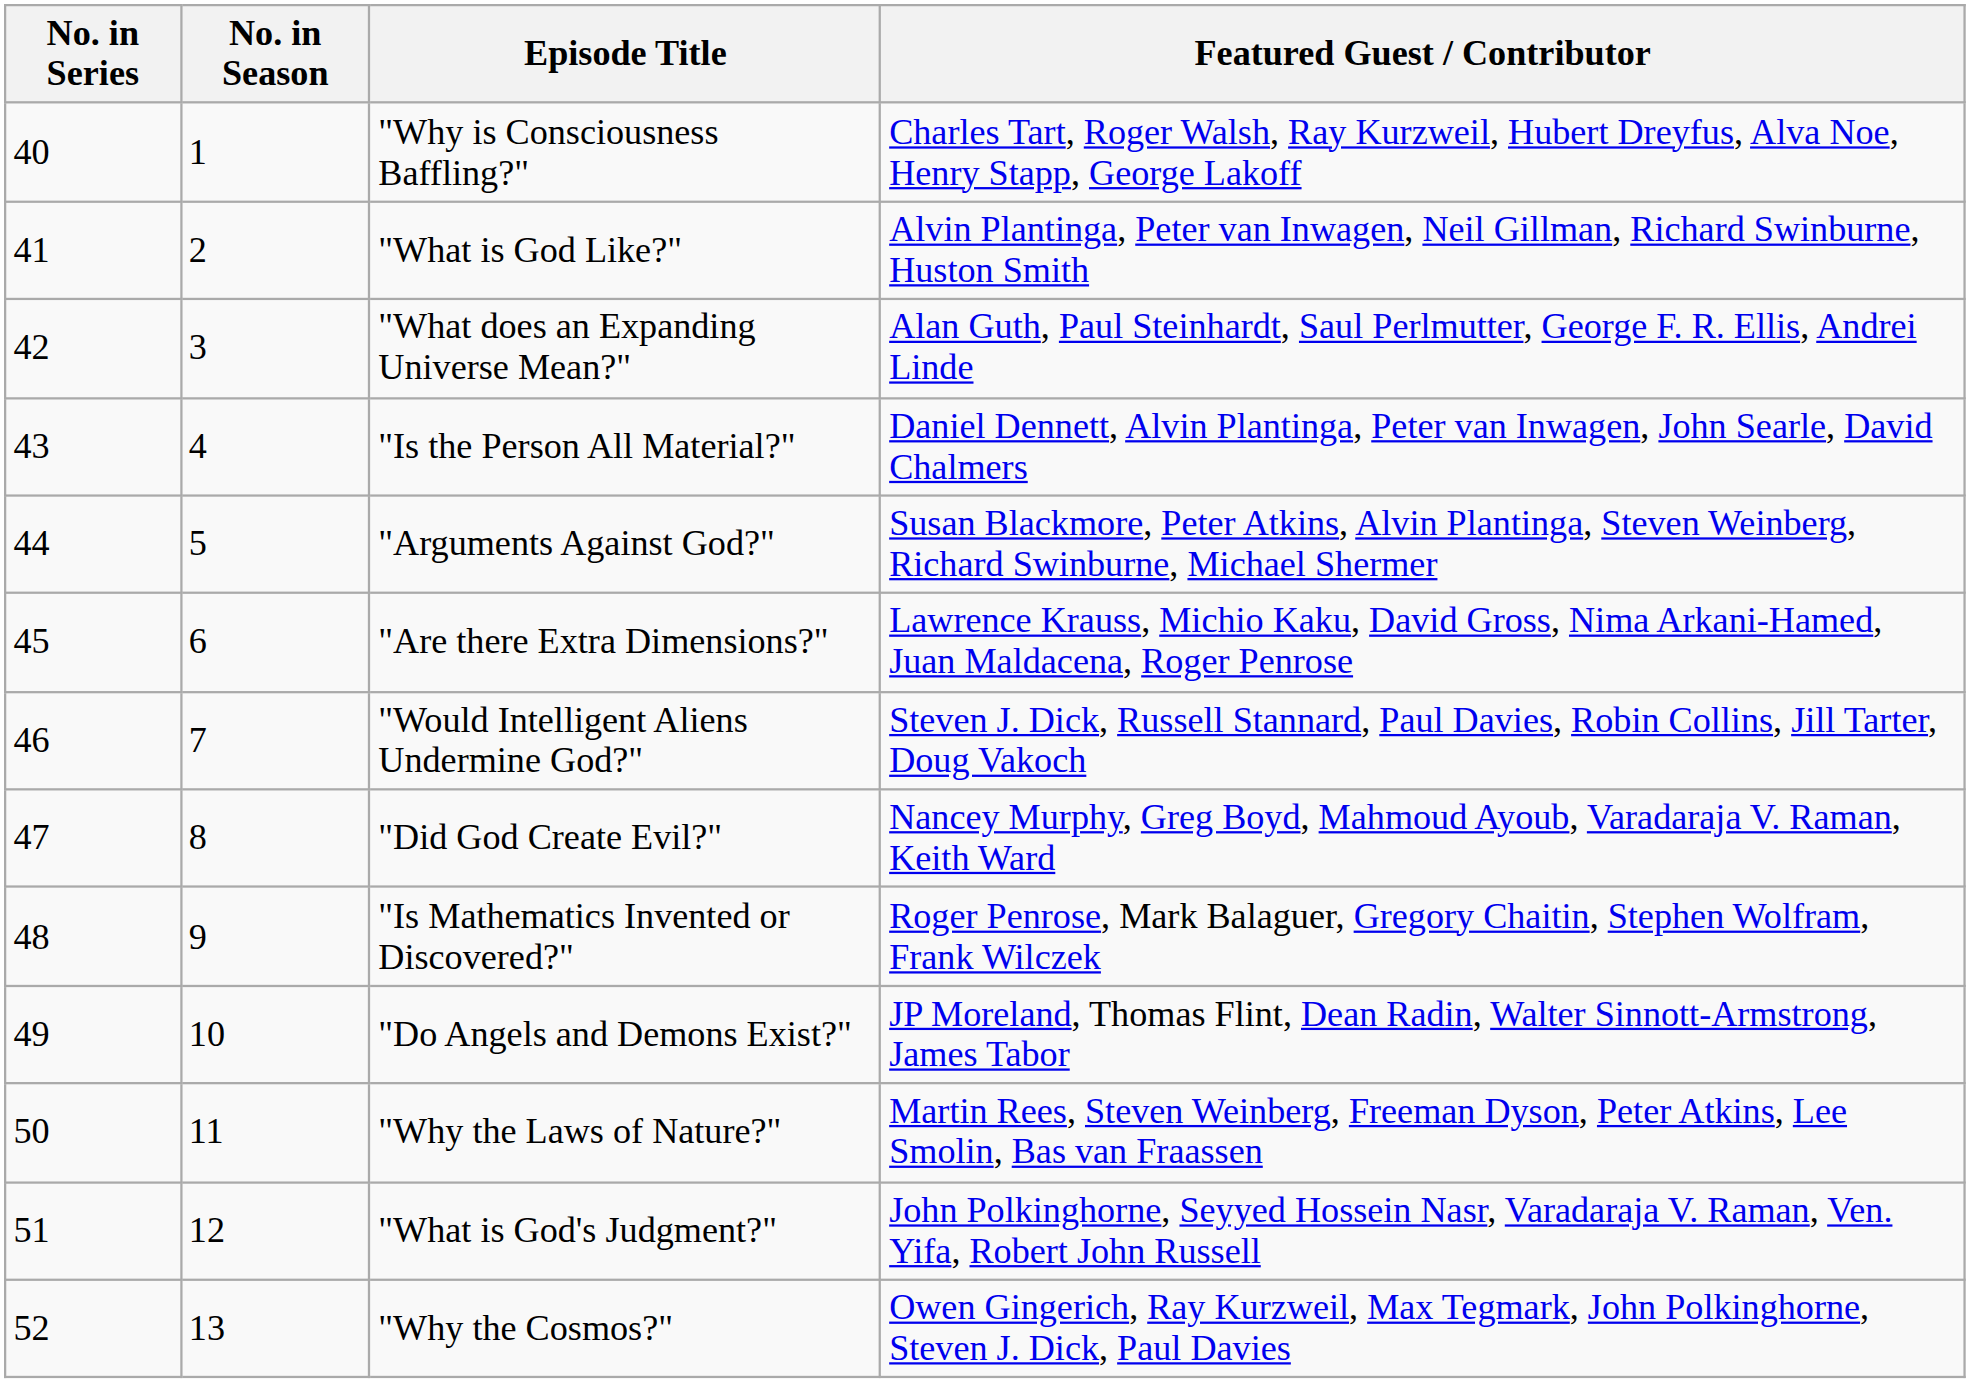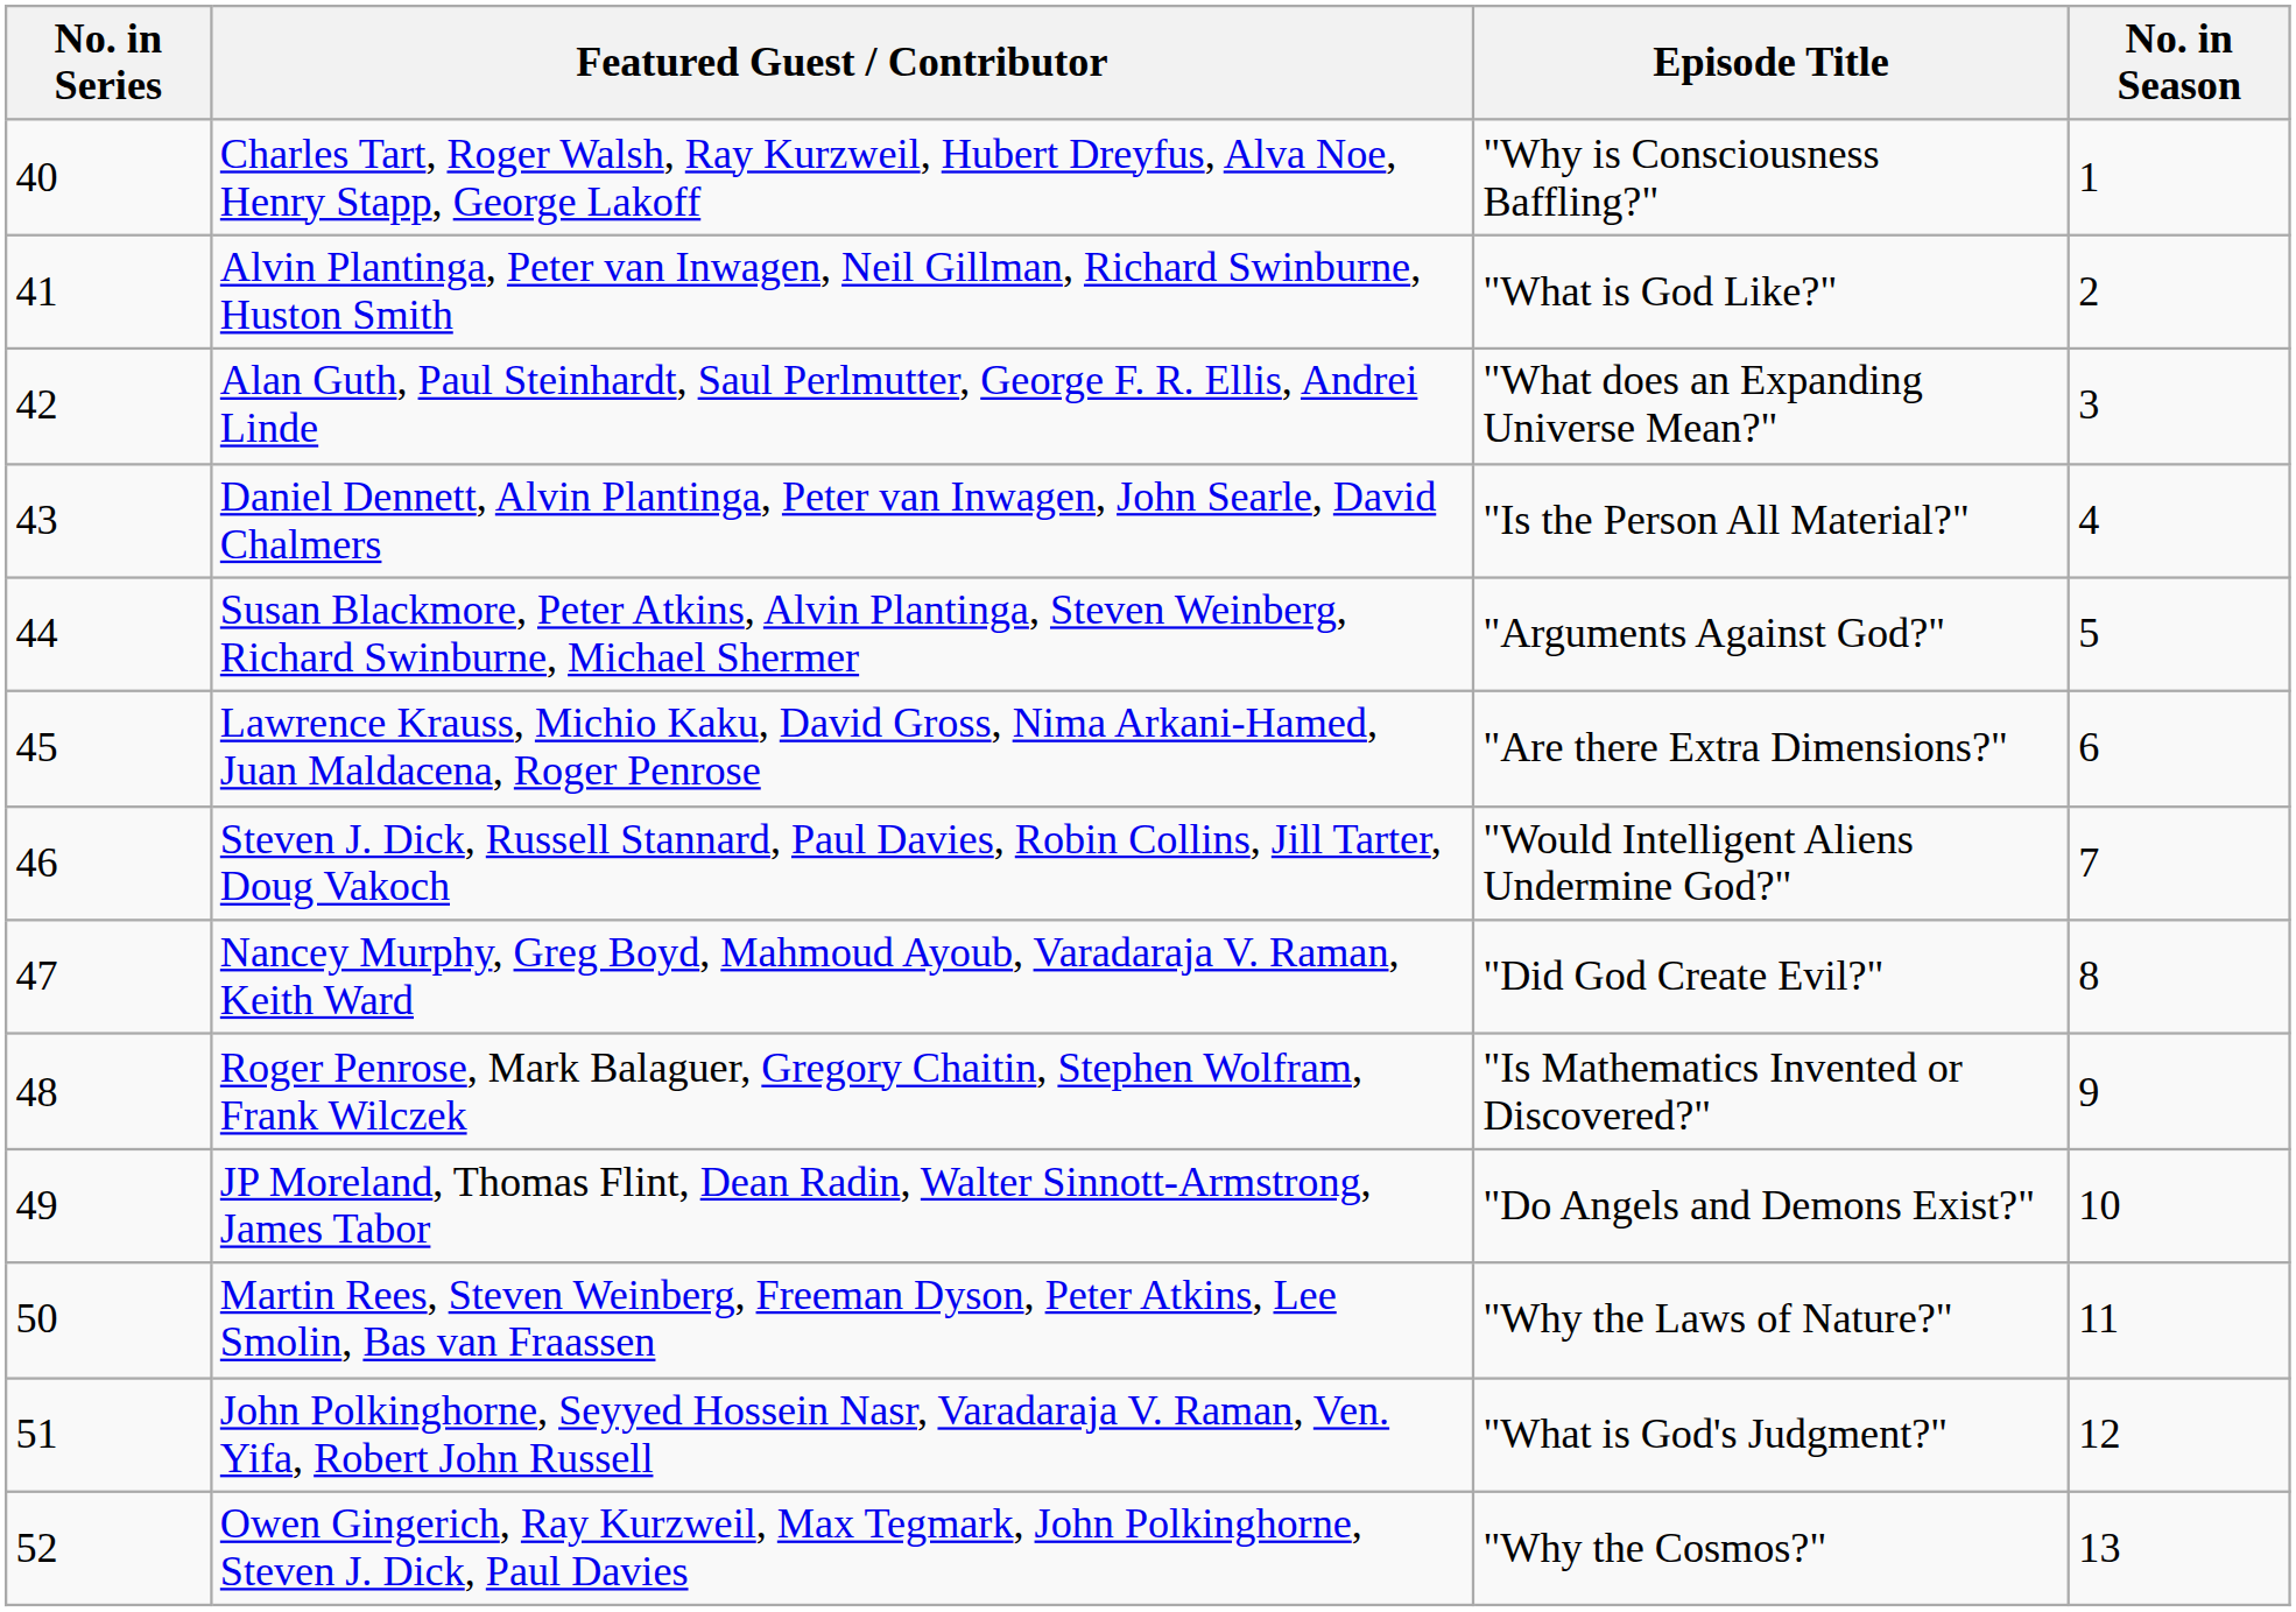 <table class="wikitable">
 <tr>
 <th>No. in Series</th>
+<th>Featured Guest / Contributor</th>
+<th>Episode Title</th>
 <th>No. in Season</th>
-<th>Episode Title</th>
-<th>Featured Guest / Contributor</th>
 </tr>
 <tr>
 <td>40</td>
+<td><a href='#'>Charles Tart</a>, <a href='#'>Roger Walsh</a>, <a href='#'>Ray Kurzweil</a>, <a href='#'>Hubert Dreyfus</a>, <a href='#'>Alva Noe</a>, <a href='#'>Henry Stapp</a>, <a href='#'>George Lakoff</a></td>
+<td>"Why is Consciousness Baffling?"</td>
 <td>1</td>
-<td>"Why is Consciousness Baffling?"</td>
-<td><a href='#'>Charles Tart</a>, <a href='#'>Roger Walsh</a>, <a href='#'>Ray Kurzweil</a>, <a href='#'>Hubert Dreyfus</a>, <a href='#'>Alva Noe</a>, <a href='#'>Henry Stapp</a>, <a href='#'>George Lakoff</a></td>
 </tr>
 <tr>
 <td>41</td>
+<td><a href='#'>Alvin Plantinga</a>, <a href='#'>Peter van Inwagen</a>, <a href='#'>Neil Gillman</a>, <a href='#'>Richard Swinburne</a>, <a href='#'>Huston Smith</a></td>
+<td>"What is God Like?"</td>
 <td>2</td>
-<td>"What is God Like?"</td>
-<td><a href='#'>Alvin Plantinga</a>, <a href='#'>Peter van Inwagen</a>, <a href='#'>Neil Gillman</a>, <a href='#'>Richard Swinburne</a>, <a href='#'>Huston Smith</a></td>
 </tr>
 <tr>
 <td>42</td>
+<td><a href='#'>Alan Guth</a>, <a href='#'>Paul Steinhardt</a>, <a href='#'>Saul Perlmutter</a>, <a href='#'>George F. R. Ellis</a>, <a href='#'>Andrei Linde</a></td>
+<td>"What does an Expanding Universe Mean?"</td>
 <td>3</td>
-<td>"What does an Expanding Universe Mean?"</td>
-<td><a href='#'>Alan Guth</a>, <a href='#'>Paul Steinhardt</a>, <a href='#'>Saul Perlmutter</a>, <a href='#'>George F. R. Ellis</a>, <a href='#'>Andrei Linde</a></td>
 </tr>
 <tr>
 <td>43</td>
+<td><a href='#'>Daniel Dennett</a>, <a href='#'>Alvin Plantinga</a>, <a href='#'>Peter van Inwagen</a>, <a href='#'>John Searle</a>, <a href='#'>David Chalmers</a></td>
+<td>"Is the Person All Material?"</td>
 <td>4</td>
-<td>"Is the Person All Material?"</td>
-<td><a href='#'>Daniel Dennett</a>, <a href='#'>Alvin Plantinga</a>, <a href='#'>Peter van Inwagen</a>, <a href='#'>John Searle</a>, <a href='#'>David Chalmers</a></td>
 </tr>
 <tr>
 <td>44</td>
+<td><a href='#'>Susan Blackmore</a>, <a href='#'>Peter Atkins</a>, <a href='#'>Alvin Plantinga</a>, <a href='#'>Steven Weinberg</a>, <a href='#'>Richard Swinburne</a>, <a href='#'>Michael Shermer</a></td>
+<td>"Arguments Against God?"</td>
 <td>5</td>
-<td>"Arguments Against God?"</td>
-<td><a href='#'>Susan Blackmore</a>, <a href='#'>Peter Atkins</a>, <a href='#'>Alvin Plantinga</a>, <a href='#'>Steven Weinberg</a>, <a href='#'>Richard Swinburne</a>, <a href='#'>Michael Shermer</a></td>
 </tr>
 <tr>
 <td>45</td>
+<td><a href='#'>Lawrence Krauss</a>, <a href='#'>Michio Kaku</a>, <a href='#'>David Gross</a>, <a href='#'>Nima Arkani-Hamed</a>, <a href='#'>Juan Maldacena</a>, <a href='#'>Roger Penrose</a></td>
+<td>"Are there Extra Dimensions?"</td>
 <td>6</td>
-<td>"Are there Extra Dimensions?"</td>
-<td><a href='#'>Lawrence Krauss</a>, <a href='#'>Michio Kaku</a>, <a href='#'>David Gross</a>, <a href='#'>Nima Arkani-Hamed</a>, <a href='#'>Juan Maldacena</a>, <a href='#'>Roger Penrose</a></td>
 </tr>
 <tr>
 <td>46</td>
+<td><a href='#'>Steven J. Dick</a>, <a href='#'>Russell Stannard</a>, <a href='#'>Paul Davies</a>, <a href='#'>Robin Collins</a>, <a href='#'>Jill Tarter</a>, <a href='#'>Doug Vakoch</a></td>
+<td>"Would Intelligent Aliens Undermine God?"</td>
 <td>7</td>
-<td>"Would Intelligent Aliens Undermine God?"</td>
-<td><a href='#'>Steven J. Dick</a>, <a href='#'>Russell Stannard</a>, <a href='#'>Paul Davies</a>, <a href='#'>Robin Collins</a>, <a href='#'>Jill Tarter</a>, <a href='#'>Doug Vakoch</a></td>
 </tr>
 <tr>
 <td>47</td>
+<td><a href='#'>Nancey Murphy</a>, <a href='#'>Greg Boyd</a>, <a href='#'>Mahmoud Ayoub</a>, <a href='#'>Varadaraja V. Raman</a>, <a href='#'>Keith Ward</a></td>
+<td>"Did God Create Evil?"</td>
 <td>8</td>
-<td>"Did God Create Evil?"</td>
-<td><a href='#'>Nancey Murphy</a>, <a href='#'>Greg Boyd</a>, <a href='#'>Mahmoud Ayoub</a>, <a href='#'>Varadaraja V. Raman</a>, <a href='#'>Keith Ward</a></td>
 </tr>
 <tr>
 <td>48</td>
+<td><a href='#'>Roger Penrose</a>, Mark Balaguer, <a href='#'>Gregory Chaitin</a>, <a href='#'>Stephen Wolfram</a>, <a href='#'>Frank Wilczek</a></td>
+<td>"Is Mathematics Invented or Discovered?"</td>
 <td>9</td>
-<td>"Is Mathematics Invented or Discovered?"</td>
-<td><a href='#'>Roger Penrose</a>, Mark Balaguer, <a href='#'>Gregory Chaitin</a>, <a href='#'>Stephen Wolfram</a>, <a href='#'>Frank Wilczek</a></td>
 </tr>
 <tr>
 <td>49</td>
+<td><a href='#'>JP Moreland</a>, Thomas Flint, <a href='#'>Dean Radin</a>, <a href='#'>Walter Sinnott-Armstrong</a>, <a href='#'>James Tabor</a></td>
+<td>"Do Angels and Demons Exist?"</td>
 <td>10</td>
-<td>"Do Angels and Demons Exist?"</td>
-<td><a href='#'>JP Moreland</a>, Thomas Flint, <a href='#'>Dean Radin</a>, <a href='#'>Walter Sinnott-Armstrong</a>, <a href='#'>James Tabor</a></td>
 </tr>
 <tr>
 <td>50</td>
+<td><a href='#'>Martin Rees</a>, <a href='#'>Steven Weinberg</a>, <a href='#'>Freeman Dyson</a>, <a href='#'>Peter Atkins</a>, <a href='#'>Lee Smolin</a>, <a href='#'>Bas van Fraassen</a></td>
+<td>"Why the Laws of Nature?"</td>
 <td>11</td>
-<td>"Why the Laws of Nature?"</td>
-<td><a href='#'>Martin Rees</a>, <a href='#'>Steven Weinberg</a>, <a href='#'>Freeman Dyson</a>, <a href='#'>Peter Atkins</a>, <a href='#'>Lee Smolin</a>, <a href='#'>Bas van Fraassen</a></td>
 </tr>
 <tr>
 <td>51</td>
+<td><a href='#'>John Polkinghorne</a>, <a href='#'>Seyyed Hossein Nasr</a>, <a href='#'>Varadaraja V. Raman</a>, <a href='#'>Ven. Yifa</a>, <a href='#'>Robert John Russell</a></td>
+<td>"What is God's Judgment?"</td>
 <td>12</td>
-<td>"What is God's Judgment?"</td>
-<td><a href='#'>John Polkinghorne</a>, <a href='#'>Seyyed Hossein Nasr</a>, <a href='#'>Varadaraja V. Raman</a>, <a href='#'>Ven. Yifa</a>, <a href='#'>Robert John Russell</a></td>
 </tr>
 <tr>
 <td>52</td>
+<td><a href='#'>Owen Gingerich</a>, <a href='#'>Ray Kurzweil</a>, <a href='#'>Max Tegmark</a>, <a href='#'>John Polkinghorne</a>, <a href='#'>Steven J. Dick</a>, <a href='#'>Paul Davies</a></td>
+<td>"Why the Cosmos?"</td>
 <td>13</td>
-<td>"Why the Cosmos?"</td>
-<td><a href='#'>Owen Gingerich</a>, <a href='#'>Ray Kurzweil</a>, <a href='#'>Max Tegmark</a>, <a href='#'>John Polkinghorne</a>, <a href='#'>Steven J. Dick</a>, <a href='#'>Paul Davies</a></td>
 </tr>
 </table>
